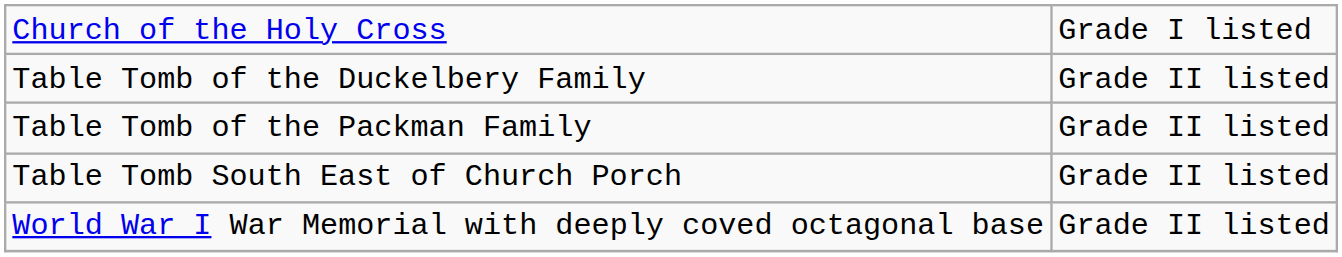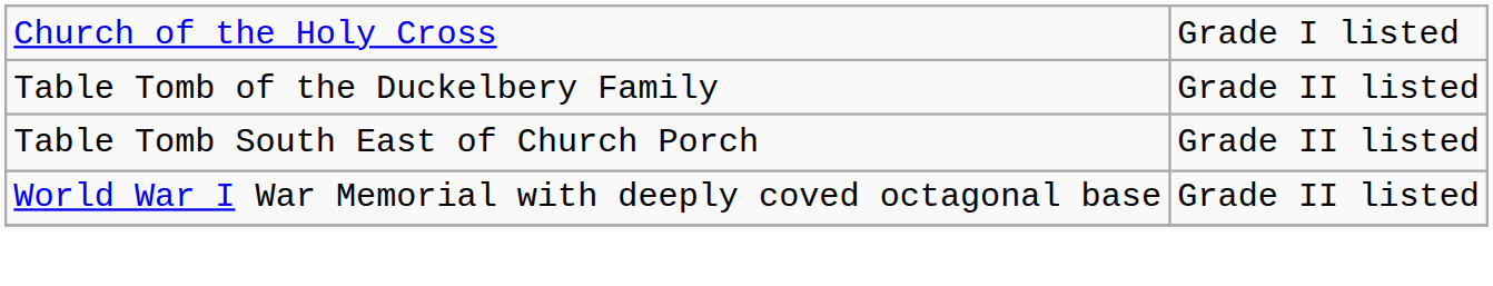 <table class="wikitable">
 <tr>
 <td><a href='#'>Church of the Holy Cross</a></td>
 <td>Grade I listed</td>
 </tr>
 <tr>
 <td>Table Tomb of the Duckelbery Family</td>
-<td>Grade II listed</td>
-</tr>
-<tr>
-<td>Table Tomb of the Packman Family</td>
 <td>Grade II listed</td>
 </tr>
 <tr>
 <td>Table Tomb South East of Church Porch</td>
 <td>Grade II listed</td>
 </tr>
 <tr>
 <td><a href='#'>World War I</a> War Memorial with deeply coved octagonal base</td>
 <td>Grade II listed</td>
 </tr>
 <tr>
 </tr>
 </table>
